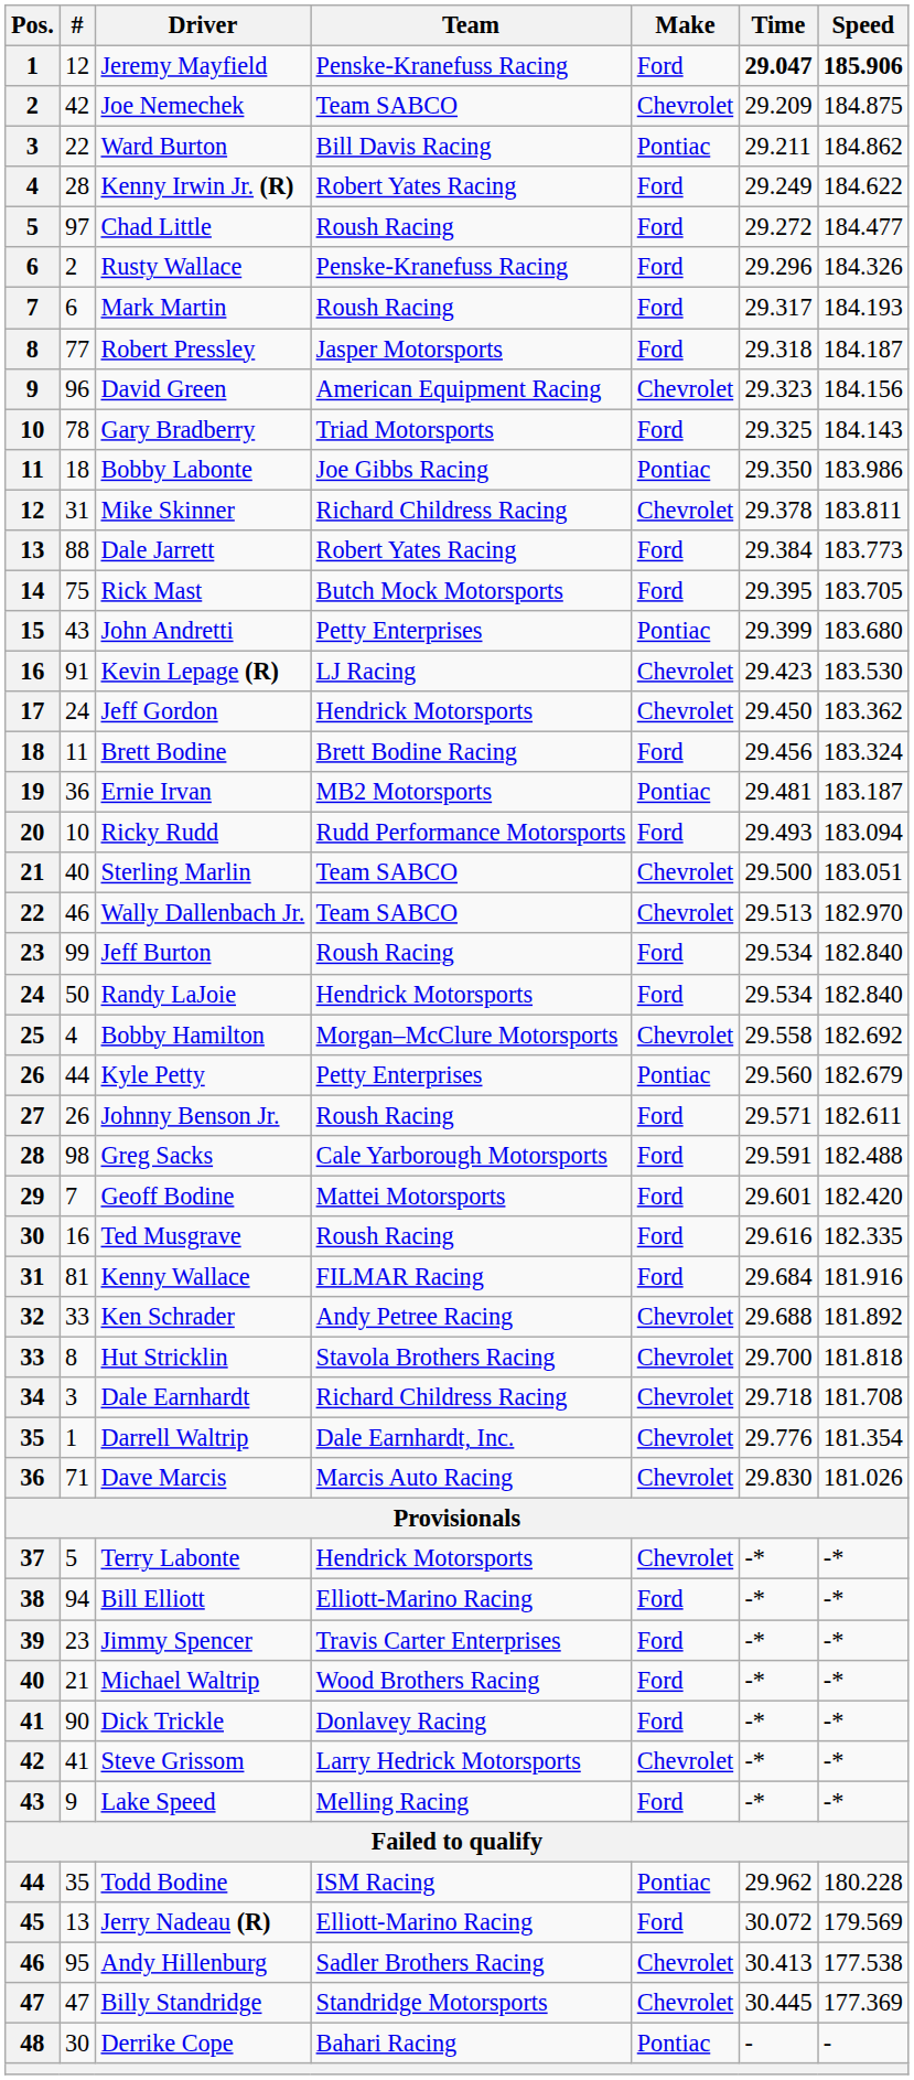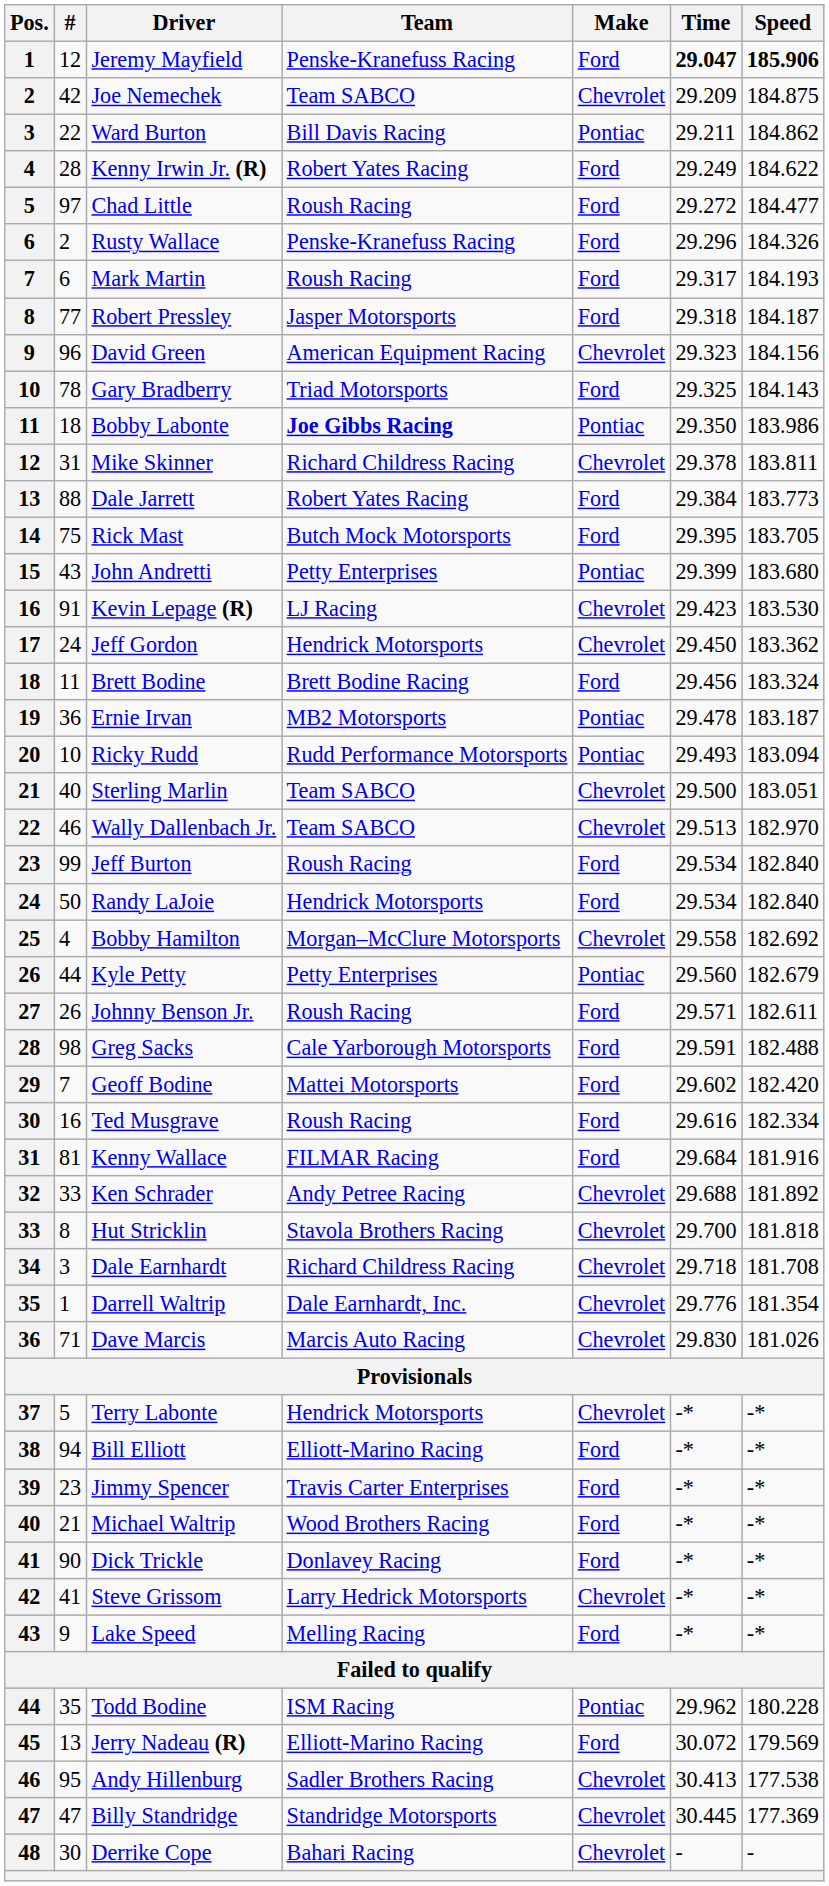 <table class="wikitable" style="font-size:95%">
 <tr>
 <th>Pos.</th>
 <th>#</th>
 <th>Driver</th>
 <th>Team</th>
 <th>Make</th>
 <th>Time</th>
 <th>Speed</th>
 </tr>
 <tr>
 <th>1</th>
 <td>12</td>
 <td><a href='#'>Jeremy Mayfield</a></td>
 <td><a href='#'>Penske-Kranefuss Racing</a></td>
 <td><a href='#'>Ford</a></td>
 <td><strong>29.047</strong></td>
 <td><strong>185.906</strong></td>
 </tr>
 <tr>
 <th>2</th>
 <td>42</td>
 <td><a href='#'>Joe Nemechek</a></td>
 <td><a href='#'>Team SABCO</a></td>
 <td><a href='#'>Chevrolet</a></td>
 <td>29.209</td>
 <td>184.875</td>
 </tr>
 <tr>
 <th>3</th>
 <td>22</td>
 <td><a href='#'>Ward Burton</a></td>
 <td><a href='#'>Bill Davis Racing</a></td>
 <td><a href='#'>Pontiac</a></td>
 <td>29.211</td>
 <td>184.862</td>
 </tr>
 <tr>
 <th>4</th>
 <td>28</td>
 <td><a href='#'>Kenny Irwin Jr.</a> <strong>(R)</strong></td>
 <td><a href='#'>Robert Yates Racing</a></td>
 <td><a href='#'>Ford</a></td>
 <td>29.249</td>
 <td>184.622</td>
 </tr>
 <tr>
 <th>5</th>
 <td>97</td>
 <td><a href='#'>Chad Little</a></td>
 <td><a href='#'>Roush Racing</a></td>
 <td><a href='#'>Ford</a></td>
 <td>29.272</td>
 <td>184.477</td>
 </tr>
 <tr>
 <th>6</th>
 <td>2</td>
 <td><a href='#'>Rusty Wallace</a></td>
 <td><a href='#'>Penske-Kranefuss Racing</a></td>
 <td><a href='#'>Ford</a></td>
 <td>29.296</td>
 <td>184.326</td>
 </tr>
 <tr>
 <th>7</th>
 <td>6</td>
 <td><a href='#'>Mark Martin</a></td>
 <td><a href='#'>Roush Racing</a></td>
 <td><a href='#'>Ford</a></td>
 <td>29.317</td>
 <td>184.193</td>
 </tr>
 <tr>
 <th>8</th>
 <td>77</td>
 <td><a href='#'>Robert Pressley</a></td>
 <td><a href='#'>Jasper Motorsports</a></td>
 <td><a href='#'>Ford</a></td>
 <td>29.318</td>
 <td>184.187</td>
 </tr>
 <tr>
 <th>9</th>
 <td>96</td>
 <td><a href='#'>David Green</a></td>
 <td><a href='#'>American Equipment Racing</a></td>
 <td><a href='#'>Chevrolet</a></td>
 <td>29.323</td>
 <td>184.156</td>
 </tr>
 <tr>
 <th>10</th>
 <td>78</td>
 <td><a href='#'>Gary Bradberry</a></td>
 <td><a href='#'>Triad Motorsports</a></td>
 <td><a href='#'>Ford</a></td>
 <td>29.325</td>
 <td>184.143</td>
 </tr>
 <tr>
 <th>11</th>
 <td>18</td>
 <td><a href='#'>Bobby Labonte</a></td>
-<td><a href='#'>Joe Gibbs Racing</a></td>
+<td><strong><a href='#'>Joe Gibbs Racing</a></strong></td>
 <td><a href='#'>Pontiac</a></td>
 <td>29.350</td>
 <td>183.986</td>
 </tr>
 <tr>
 <th>12</th>
 <td>31</td>
 <td><a href='#'>Mike Skinner</a></td>
 <td><a href='#'>Richard Childress Racing</a></td>
 <td><a href='#'>Chevrolet</a></td>
 <td>29.378</td>
 <td>183.811</td>
 </tr>
 <tr>
 <th>13</th>
 <td>88</td>
 <td><a href='#'>Dale Jarrett</a></td>
 <td><a href='#'>Robert Yates Racing</a></td>
 <td><a href='#'>Ford</a></td>
 <td>29.384</td>
 <td>183.773</td>
 </tr>
 <tr>
 <th>14</th>
 <td>75</td>
 <td><a href='#'>Rick Mast</a></td>
 <td><a href='#'>Butch Mock Motorsports</a></td>
 <td><a href='#'>Ford</a></td>
 <td>29.395</td>
 <td>183.705</td>
 </tr>
 <tr>
 <th>15</th>
 <td>43</td>
 <td><a href='#'>John Andretti</a></td>
 <td><a href='#'>Petty Enterprises</a></td>
 <td><a href='#'>Pontiac</a></td>
 <td>29.399</td>
 <td>183.680</td>
 </tr>
 <tr>
 <th>16</th>
 <td>91</td>
 <td><a href='#'>Kevin Lepage</a> <strong>(R)</strong></td>
 <td><a href='#'>LJ Racing</a></td>
 <td><a href='#'>Chevrolet</a></td>
 <td>29.423</td>
 <td>183.530</td>
 </tr>
 <tr>
 <th>17</th>
 <td>24</td>
 <td><a href='#'>Jeff Gordon</a></td>
 <td><a href='#'>Hendrick Motorsports</a></td>
 <td><a href='#'>Chevrolet</a></td>
 <td>29.450</td>
 <td>183.362</td>
 </tr>
 <tr>
 <th>18</th>
 <td>11</td>
 <td><a href='#'>Brett Bodine</a></td>
 <td><a href='#'>Brett Bodine Racing</a></td>
 <td><a href='#'>Ford</a></td>
 <td>29.456</td>
 <td>183.324</td>
 </tr>
 <tr>
 <th>19</th>
 <td>36</td>
 <td><a href='#'>Ernie Irvan</a></td>
 <td><a href='#'>MB2 Motorsports</a></td>
 <td><a href='#'>Pontiac</a></td>
-<td>29.481</td>
+<td>29.478</td>
 <td>183.187</td>
 </tr>
 <tr>
 <th>20</th>
 <td>10</td>
 <td><a href='#'>Ricky Rudd</a></td>
 <td><a href='#'>Rudd Performance Motorsports</a></td>
-<td><a href='#'>Ford</a></td>
+<td><a href='#'>Pontiac</a></td>
 <td>29.493</td>
 <td>183.094</td>
 </tr>
 <tr>
 <th>21</th>
 <td>40</td>
 <td><a href='#'>Sterling Marlin</a></td>
 <td><a href='#'>Team SABCO</a></td>
 <td><a href='#'>Chevrolet</a></td>
 <td>29.500</td>
 <td>183.051</td>
 </tr>
 <tr>
 <th>22</th>
 <td>46</td>
 <td><a href='#'>Wally Dallenbach Jr.</a></td>
 <td><a href='#'>Team SABCO</a></td>
 <td><a href='#'>Chevrolet</a></td>
 <td>29.513</td>
 <td>182.970</td>
 </tr>
 <tr>
 <th>23</th>
 <td>99</td>
 <td><a href='#'>Jeff Burton</a></td>
 <td><a href='#'>Roush Racing</a></td>
 <td><a href='#'>Ford</a></td>
 <td>29.534</td>
 <td>182.840</td>
 </tr>
 <tr>
 <th>24</th>
 <td>50</td>
 <td><a href='#'>Randy LaJoie</a></td>
 <td><a href='#'>Hendrick Motorsports</a></td>
 <td><a href='#'>Ford</a></td>
 <td>29.534</td>
 <td>182.840</td>
 </tr>
 <tr>
 <th>25</th>
 <td>4</td>
 <td><a href='#'>Bobby Hamilton</a></td>
 <td><a href='#'>Morgan–McClure Motorsports</a></td>
 <td><a href='#'>Chevrolet</a></td>
 <td>29.558</td>
 <td>182.692</td>
 </tr>
 <tr>
 <th>26</th>
 <td>44</td>
 <td><a href='#'>Kyle Petty</a></td>
 <td><a href='#'>Petty Enterprises</a></td>
 <td><a href='#'>Pontiac</a></td>
 <td>29.560</td>
 <td>182.679</td>
 </tr>
 <tr>
 <th>27</th>
 <td>26</td>
 <td><a href='#'>Johnny Benson Jr.</a></td>
 <td><a href='#'>Roush Racing</a></td>
 <td><a href='#'>Ford</a></td>
 <td>29.571</td>
 <td>182.611</td>
 </tr>
 <tr>
 <th>28</th>
 <td>98</td>
 <td><a href='#'>Greg Sacks</a></td>
 <td><a href='#'>Cale Yarborough Motorsports</a></td>
 <td><a href='#'>Ford</a></td>
 <td>29.591</td>
 <td>182.488</td>
 </tr>
 <tr>
 <th>29</th>
 <td>7</td>
 <td><a href='#'>Geoff Bodine</a></td>
 <td><a href='#'>Mattei Motorsports</a></td>
 <td><a href='#'>Ford</a></td>
-<td>29.601</td>
+<td>29.602</td>
 <td>182.420</td>
 </tr>
 <tr>
 <th>30</th>
 <td>16</td>
 <td><a href='#'>Ted Musgrave</a></td>
 <td><a href='#'>Roush Racing</a></td>
 <td><a href='#'>Ford</a></td>
 <td>29.616</td>
-<td>182.335</td>
+<td>182.334</td>
 </tr>
 <tr>
 <th>31</th>
 <td>81</td>
 <td><a href='#'>Kenny Wallace</a></td>
 <td><a href='#'>FILMAR Racing</a></td>
 <td><a href='#'>Ford</a></td>
 <td>29.684</td>
 <td>181.916</td>
 </tr>
 <tr>
 <th>32</th>
 <td>33</td>
 <td><a href='#'>Ken Schrader</a></td>
 <td><a href='#'>Andy Petree Racing</a></td>
 <td><a href='#'>Chevrolet</a></td>
 <td>29.688</td>
 <td>181.892</td>
 </tr>
 <tr>
 <th>33</th>
 <td>8</td>
 <td><a href='#'>Hut Stricklin</a></td>
 <td><a href='#'>Stavola Brothers Racing</a></td>
 <td><a href='#'>Chevrolet</a></td>
 <td>29.700</td>
 <td>181.818</td>
 </tr>
 <tr>
 <th>34</th>
 <td>3</td>
 <td><a href='#'>Dale Earnhardt</a></td>
 <td><a href='#'>Richard Childress Racing</a></td>
 <td><a href='#'>Chevrolet</a></td>
 <td>29.718</td>
 <td>181.708</td>
 </tr>
 <tr>
 <th>35</th>
 <td>1</td>
 <td><a href='#'>Darrell Waltrip</a></td>
 <td><a href='#'>Dale Earnhardt, Inc.</a></td>
 <td><a href='#'>Chevrolet</a></td>
 <td>29.776</td>
 <td>181.354</td>
 </tr>
 <tr>
 <th>36</th>
 <td>71</td>
 <td><a href='#'>Dave Marcis</a></td>
 <td><a href='#'>Marcis Auto Racing</a></td>
 <td><a href='#'>Chevrolet</a></td>
 <td>29.830</td>
 <td>181.026</td>
 </tr>
 <tr>
 <th colspan="7">Provisionals</th>
 </tr>
 <tr>
 <th>37</th>
 <td>5</td>
 <td><a href='#'>Terry Labonte</a></td>
 <td><a href='#'>Hendrick Motorsports</a></td>
 <td><a href='#'>Chevrolet</a></td>
 <td>-*</td>
 <td>-*</td>
 </tr>
 <tr>
 <th>38</th>
 <td>94</td>
 <td><a href='#'>Bill Elliott</a></td>
 <td><a href='#'>Elliott-Marino Racing</a></td>
 <td><a href='#'>Ford</a></td>
 <td>-*</td>
 <td>-*</td>
 </tr>
 <tr>
 <th>39</th>
 <td>23</td>
 <td><a href='#'>Jimmy Spencer</a></td>
 <td><a href='#'>Travis Carter Enterprises</a></td>
 <td><a href='#'>Ford</a></td>
 <td>-*</td>
 <td>-*</td>
 </tr>
 <tr>
 <th>40</th>
 <td>21</td>
 <td><a href='#'>Michael Waltrip</a></td>
 <td><a href='#'>Wood Brothers Racing</a></td>
 <td><a href='#'>Ford</a></td>
 <td>-*</td>
 <td>-*</td>
 </tr>
 <tr>
 <th>41</th>
 <td>90</td>
 <td><a href='#'>Dick Trickle</a></td>
 <td><a href='#'>Donlavey Racing</a></td>
 <td><a href='#'>Ford</a></td>
 <td>-*</td>
 <td>-*</td>
 </tr>
 <tr>
 <th>42</th>
 <td>41</td>
 <td><a href='#'>Steve Grissom</a></td>
 <td><a href='#'>Larry Hedrick Motorsports</a></td>
 <td><a href='#'>Chevrolet</a></td>
 <td>-*</td>
 <td>-*</td>
 </tr>
 <tr>
 <th>43</th>
 <td>9</td>
 <td><a href='#'>Lake Speed</a></td>
 <td><a href='#'>Melling Racing</a></td>
 <td><a href='#'>Ford</a></td>
 <td>-*</td>
 <td>-*</td>
 </tr>
 <tr>
 <th colspan="7">Failed to qualify</th>
 </tr>
 <tr>
 <th>44</th>
 <td>35</td>
 <td><a href='#'>Todd Bodine</a></td>
 <td><a href='#'>ISM Racing</a></td>
 <td><a href='#'>Pontiac</a></td>
 <td>29.962</td>
 <td>180.228</td>
 </tr>
 <tr>
 <th>45</th>
 <td>13</td>
 <td><a href='#'>Jerry Nadeau</a> <strong>(R)</strong></td>
 <td><a href='#'>Elliott-Marino Racing</a></td>
 <td><a href='#'>Ford</a></td>
 <td>30.072</td>
 <td>179.569</td>
 </tr>
 <tr>
 <th>46</th>
 <td>95</td>
 <td><a href='#'>Andy Hillenburg</a></td>
 <td><a href='#'>Sadler Brothers Racing</a></td>
 <td><a href='#'>Chevrolet</a></td>
 <td>30.413</td>
 <td>177.538</td>
 </tr>
 <tr>
 <th>47</th>
 <td>47</td>
 <td><a href='#'>Billy Standridge</a></td>
 <td><a href='#'>Standridge Motorsports</a></td>
 <td><a href='#'>Chevrolet</a></td>
 <td>30.445</td>
 <td>177.369</td>
 </tr>
 <tr>
 <th>48</th>
 <td>30</td>
 <td><a href='#'>Derrike Cope</a></td>
 <td><a href='#'>Bahari Racing</a></td>
-<td><a href='#'>Pontiac</a></td>
+<td><a href='#'>Chevrolet</a></td>
 <td>-</td>
 <td>-</td>
 </tr>
 <tr>
 <th colspan="7"></th>
 </tr>
 </table>
